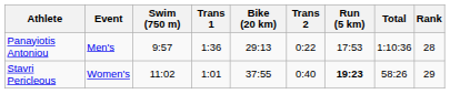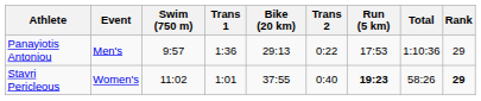 <table class="wikitable" border="1" style="font-size:90%">
 <tr>
 <th>Athlete</th>
 <th>Event</th>
 <th>Swim (750 m)</th>
 <th>Trans 1</th>
 <th>Bike (20 km)</th>
 <th>Trans 2</th>
 <th>Run (5 km)</th>
 <th>Total</th>
 <th>Rank</th>
 </tr>
 <tr align=center>
 <td align=left><a href='#'>Panayiotis Antoniou</a></td>
 <td align=left rowspan=1><a href='#'>Men's</a></td>
 <td>9:57</td>
 <td>1:36</td>
 <td>29:13</td>
 <td>0:22</td>
 <td>17:53</td>
 <td>1:10:36</td>
-<td>28</td>
+<td>29</td>
 </tr>
 <tr align=center>
 <td align=left><a href='#'>Stavri Pericleous</a></td>
 <td align=left rowspan=1><a href='#'>Women's</a></td>
 <td>11:02</td>
 <td>1:01</td>
 <td>37:55</td>
 <td>0:40</td>
 <td><strong>19:23</strong></td>
 <td>58:26</td>
-<td>29</td>
+<td><strong>29</strong></td>
 </tr>
 </table>
